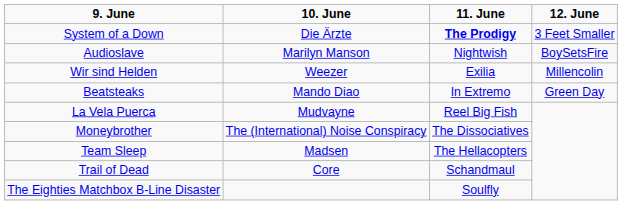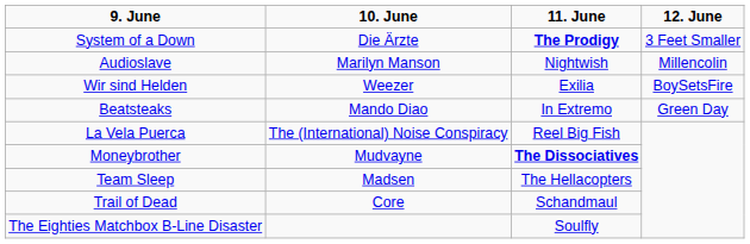 <table class="wikitable" style="text-align:center">
 <tr>
 <td><strong>9. June</strong></td>
 <td><strong>10. June</strong></td>
 <td><strong>11. June</strong></td>
 <td><strong>12. June</strong></td>
 </tr>
 <tr>
 <td><a href='#'>System of a Down</a></td>
 <td><a href='#'>Die Ärzte</a></td>
 <td><strong><a href='#'>The Prodigy</a></strong></td>
 <td><a href='#'>3 Feet Smaller</a></td>
 </tr>
 <tr>
 <td><a href='#'>Audioslave</a></td>
 <td><a href='#'>Marilyn Manson</a></td>
 <td><a href='#'>Nightwish</a></td>
-<td><a href='#'>BoySetsFire</a></td>
+<td><a href='#'>Millencolin</a></td>
 </tr>
 <tr>
 <td><a href='#'>Wir sind Helden</a></td>
 <td><a href='#'>Weezer</a></td>
 <td><a href='#'>Exilia</a></td>
-<td><a href='#'>Millencolin</a></td>
+<td><a href='#'>BoySetsFire</a></td>
 </tr>
 <tr>
 <td><a href='#'>Beatsteaks</a></td>
 <td><a href='#'>Mando Diao</a></td>
 <td><a href='#'>In Extremo</a></td>
 <td><a href='#'>Green Day</a></td>
 </tr>
 <tr>
 <td><a href='#'>La Vela Puerca</a></td>
-<td><a href='#'>Mudvayne</a></td>
+<td><a href='#'>The (International) Noise Conspiracy</a></td>
 <td><a href='#'>Reel Big Fish</a></td>
 </tr>
 <tr>
 <td><a href='#'>Moneybrother</a></td>
-<td><a href='#'>The (International) Noise Conspiracy</a></td>
-<td><a href='#'>The Dissociatives</a></td>
+<td><a href='#'>Mudvayne</a></td>
+<td><strong><a href='#'>The Dissociatives</a></strong></td>
 </tr>
 <tr>
 <td><a href='#'>Team Sleep</a></td>
 <td><a href='#'>Madsen</a></td>
 <td><a href='#'>The Hellacopters</a></td>
 </tr>
 <tr>
 <td><a href='#'>Trail of Dead</a></td>
 <td><a href='#'>Core</a></td>
 <td><a href='#'>Schandmaul</a></td>
 </tr>
 <tr>
 <td><a href='#'>The Eighties Matchbox B-Line Disaster</a></td>
 <td></td>
 <td><a href='#'>Soulfly</a></td>
 </tr>
 </table>
